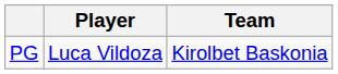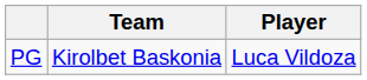 <table class="wikitable">
 <tr>
 <th align="center"></th>
+<th align="center">Team</th>
 <th align="center">Player</th>
-<th align="center">Team</th>
 </tr>
 <tr>
 <td align=center><a href='#'>PG</a></td>
+<td><a href='#'>Kirolbet Baskonia</a></td>
 <td> <a href='#'>Luca Vildoza</a></td>
-<td><a href='#'>Kirolbet Baskonia</a></td>
 </tr>
 </table>
